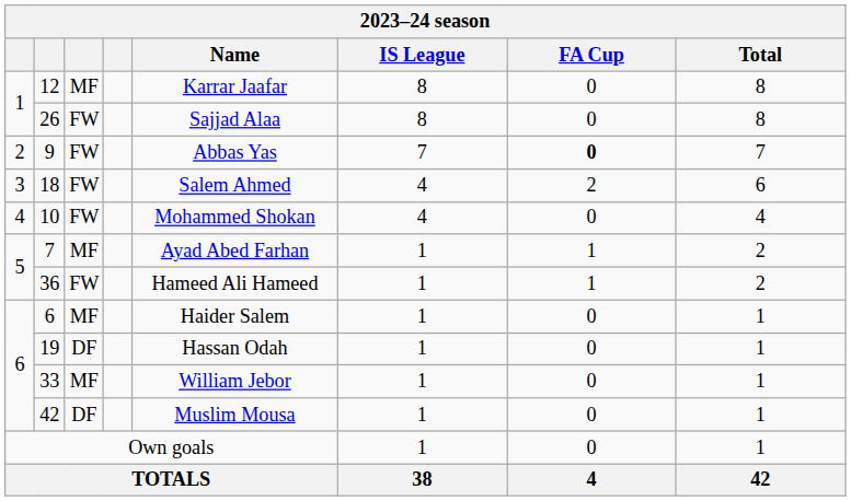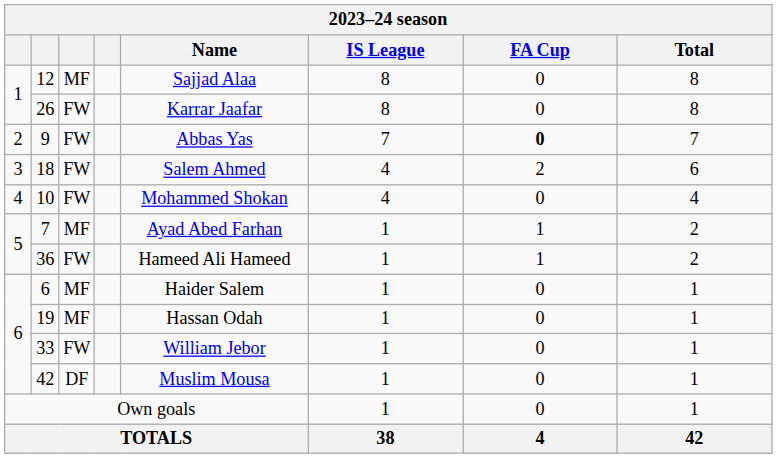 <table class="wikitable sortable" style="text-align:center; font-size:90%;">
 <tr>
 <th colspan="8">2023–24 season</th>
 </tr>
 <tr>
 <th width=15></th>
 <th width=15></th>
 <th width=15></th>
 <th width=15></th>
 <th width=145>Name</th>
 <th width=120><a href='#'>IS League</a></th>
 <th width=120><a href='#'>FA Cup</a></th>
 <th width=120>Total</th>
 </tr>
 <tr>
 <td rowspan="2">1</td>
 <td>12</td>
 <td>MF</td>
 <td></td>
-<td><a href='#'>Karrar Jaafar</a></td>
+<td><a href='#'>Sajjad Alaa</a></td>
 <td>8</td>
 <td>0</td>
 <td>8</td>
 </tr>
 <tr>
 <td>26</td>
 <td>FW</td>
 <td></td>
-<td><a href='#'>Sajjad Alaa</a></td>
+<td><a href='#'>Karrar Jaafar</a></td>
 <td>8</td>
 <td>0</td>
 <td>8</td>
 </tr>
 <tr>
 <td rowspan="1">2</td>
 <td>9</td>
 <td>FW</td>
 <td></td>
 <td><a href='#'>Abbas Yas</a></td>
 <td>7</td>
 <td><strong>0</strong></td>
 <td>7</td>
 </tr>
 <tr>
 <td rowspan="1">3</td>
 <td>18</td>
 <td>FW</td>
 <td></td>
 <td><a href='#'>Salem Ahmed</a></td>
 <td>4</td>
 <td>2</td>
 <td>6</td>
 </tr>
 <tr>
 <td rowspan="1">4</td>
 <td>10</td>
 <td>FW</td>
 <td></td>
 <td><a href='#'>Mohammed Shokan</a></td>
 <td>4</td>
 <td>0</td>
 <td>4</td>
 </tr>
 <tr>
 <td rowspan="2">5</td>
 <td>7</td>
 <td>MF</td>
 <td></td>
 <td><a href='#'>Ayad Abed Farhan</a></td>
 <td>1</td>
 <td>1</td>
 <td>2</td>
 </tr>
 <tr>
 <td>36</td>
 <td>FW</td>
 <td></td>
 <td>Hameed Ali Hameed</td>
 <td>1</td>
 <td>1</td>
 <td>2</td>
 </tr>
 <tr>
 <td rowspan="4">6</td>
 <td>6</td>
 <td>MF</td>
 <td></td>
 <td>Haider Salem</td>
 <td>1</td>
 <td>0</td>
 <td>1</td>
 </tr>
 <tr>
 <td>19</td>
-<td>DF</td>
+<td>MF</td>
 <td></td>
 <td>Hassan Odah</td>
 <td>1</td>
 <td>0</td>
 <td>1</td>
 </tr>
 <tr>
 <td>33</td>
-<td>MF</td>
+<td>FW</td>
 <td></td>
 <td><a href='#'>William Jebor</a></td>
 <td>1</td>
 <td>0</td>
 <td>1</td>
 </tr>
 <tr>
 <td>42</td>
 <td>DF</td>
 <td></td>
 <td><a href='#'>Muslim Mousa</a></td>
 <td>1</td>
 <td>0</td>
 <td>1</td>
 </tr>
 <tr>
 <td colspan="5">Own goals</td>
 <td>1</td>
 <td>0</td>
 <td>1</td>
 </tr>
 <tr>
 <th colspan="5">TOTALS</th>
 <th>38</th>
 <th>4</th>
 <th>42</th>
 </tr>
 </table>
